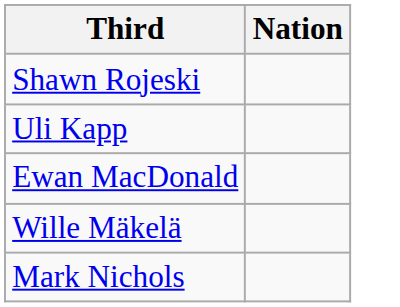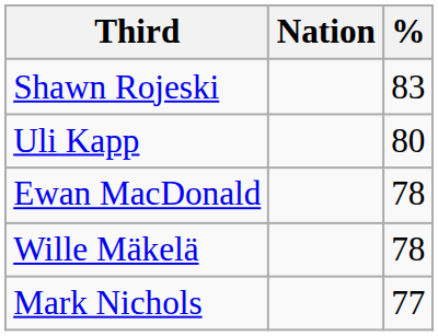 <table class="wikitable">
 <tr>
 <th>Third</th>
 <th>Nation</th>
+<th>%</th>
 </tr>
 <tr>
 <td><a href='#'>Shawn Rojeski</a></td>
 <td></td>
+<td>83</td>
 </tr>
 <tr>
 <td><a href='#'>Uli Kapp</a></td>
 <td></td>
+<td>80</td>
 </tr>
 <tr>
 <td><a href='#'>Ewan MacDonald</a></td>
 <td></td>
+<td>78</td>
 </tr>
 <tr>
 <td><a href='#'>Wille Mäkelä</a></td>
 <td></td>
+<td>78</td>
 </tr>
 <tr>
 <td><a href='#'>Mark Nichols</a></td>
 <td></td>
+<td>77</td>
 </tr>
 </table>
